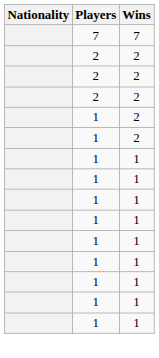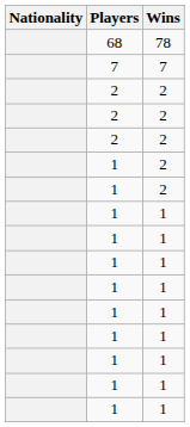 <table class="wikitable sortable plainrowheaders" style=text-align:center>
 <tr>
 <th scope=col>Nationality</th>
 <th scope=col>Players</th>
 <th scope=col>Wins</th>
+</tr>
+<tr>
+<th scope=row></th>
+<td>68</td>
+<td>78</td>
 </tr>
 <tr>
 <th scope=row></th>
 <td>7</td>
 <td>7</td>
 </tr>
 <tr>
 <th scope=row></th>
 <td>2</td>
 <td>2</td>
 </tr>
 <tr>
 <th scope=row></th>
 <td>2</td>
 <td>2</td>
 </tr>
 <tr>
 <th scope=row></th>
 <td>2</td>
 <td>2</td>
 </tr>
 <tr>
 <th scope=row></th>
 <td>1</td>
 <td>2</td>
 </tr>
 <tr>
 <th scope=row></th>
 <td>1</td>
 <td>2</td>
 </tr>
 <tr>
 <th scope=row></th>
 <td>1</td>
 <td>1</td>
 </tr>
 <tr>
 <th scope=row></th>
 <td>1</td>
 <td>1</td>
 </tr>
 <tr>
 <th scope=row></th>
 <td>1</td>
 <td>1</td>
 </tr>
 <tr>
 <th scope=row></th>
 <td>1</td>
 <td>1</td>
 </tr>
 <tr>
 <th scope=row></th>
 <td>1</td>
 <td>1</td>
 </tr>
 <tr>
 <th scope=row></th>
 <td>1</td>
 <td>1</td>
 </tr>
 <tr>
 <th scope=row></th>
 <td>1</td>
 <td>1</td>
 </tr>
 <tr>
 <th scope=row></th>
 <td>1</td>
 <td>1</td>
 </tr>
 <tr>
 <th scope=row></th>
 <td>1</td>
 <td>1</td>
 </tr>
 </table>
